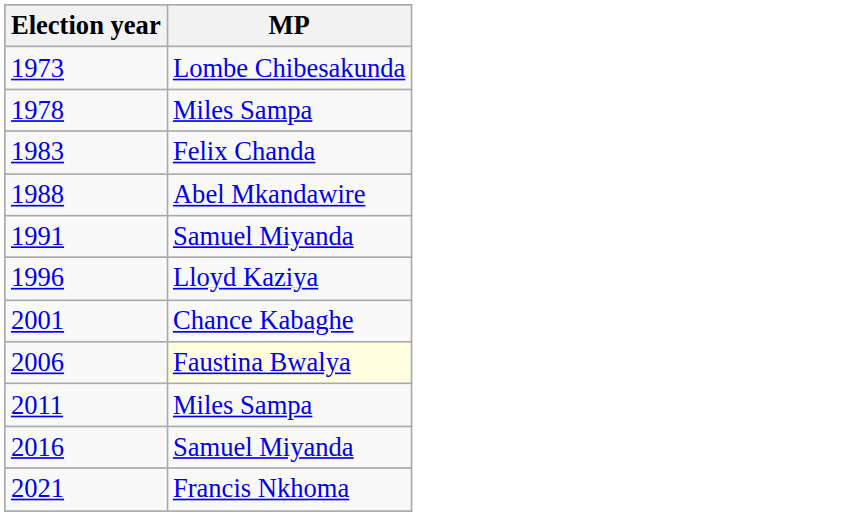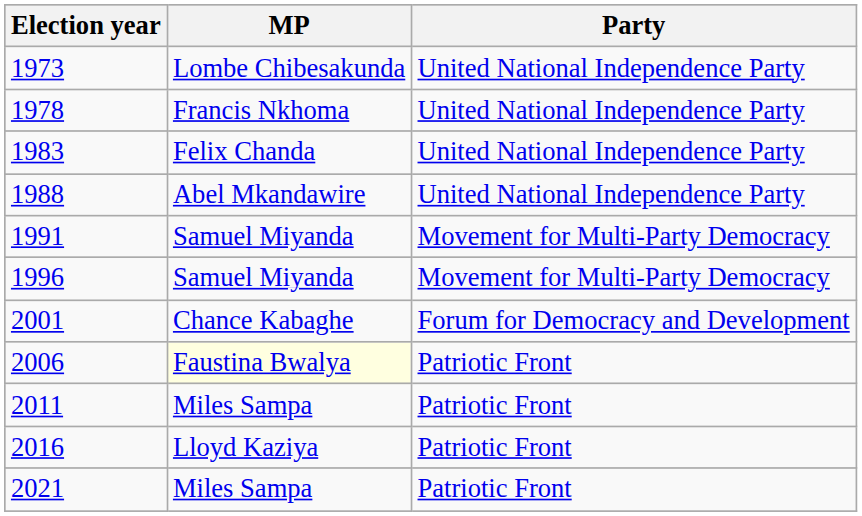 <table class=wikitable>
 <tr>
 <th>Election year</th>
 <th>MP</th>
+<th>Party</th>
 </tr>
 <tr>
 <td><a href='#'>1973</a></td>
 <td><a href='#'>Lombe Chibesakunda</a></td>
+<td><a href='#'>United National Independence Party</a></td>
 </tr>
 <tr>
 <td><a href='#'>1978</a></td>
-<td><a href='#'>Miles Sampa</a></td>
+<td><a href='#'>Francis Nkhoma</a></td>
+<td><a href='#'>United National Independence Party</a></td>
 </tr>
 <tr>
 <td><a href='#'>1983</a></td>
 <td><a href='#'>Felix Chanda</a></td>
+<td><a href='#'>United National Independence Party</a></td>
 </tr>
 <tr>
 <td><a href='#'>1988</a></td>
 <td><a href='#'>Abel Mkandawire</a></td>
+<td><a href='#'>United National Independence Party</a></td>
 </tr>
 <tr>
 <td><a href='#'>1991</a></td>
 <td><a href='#'>Samuel Miyanda</a></td>
+<td><a href='#'>Movement for Multi-Party Democracy</a></td>
 </tr>
 <tr>
 <td><a href='#'>1996</a></td>
-<td><a href='#'>Lloyd Kaziya</a></td>
+<td><a href='#'>Samuel Miyanda</a></td>
+<td><a href='#'>Movement for Multi-Party Democracy</a></td>
 </tr>
 <tr>
 <td><a href='#'>2001</a></td>
 <td><a href='#'>Chance Kabaghe</a></td>
+<td><a href='#'>Forum for Democracy and Development</a></td>
 </tr>
 <tr>
 <td><a href='#'>2006</a></td>
 <td style="background: lightyellow;"><a href='#'>Faustina Bwalya</a></td>
+<td><a href='#'>Patriotic Front</a></td>
 </tr>
 <tr>
 <td><a href='#'>2011</a></td>
 <td><a href='#'>Miles Sampa</a></td>
+<td><a href='#'>Patriotic Front</a></td>
 </tr>
 <tr>
 <td><a href='#'>2016</a></td>
-<td><a href='#'>Samuel Miyanda</a></td>
+<td><a href='#'>Lloyd Kaziya</a></td>
+<td><a href='#'>Patriotic Front</a></td>
 </tr>
 <tr>
 <td><a href='#'>2021</a></td>
-<td><a href='#'>Francis Nkhoma</a></td>
+<td><a href='#'>Miles Sampa</a></td>
+<td><a href='#'>Patriotic Front</a></td>
 </tr>
 </table>
